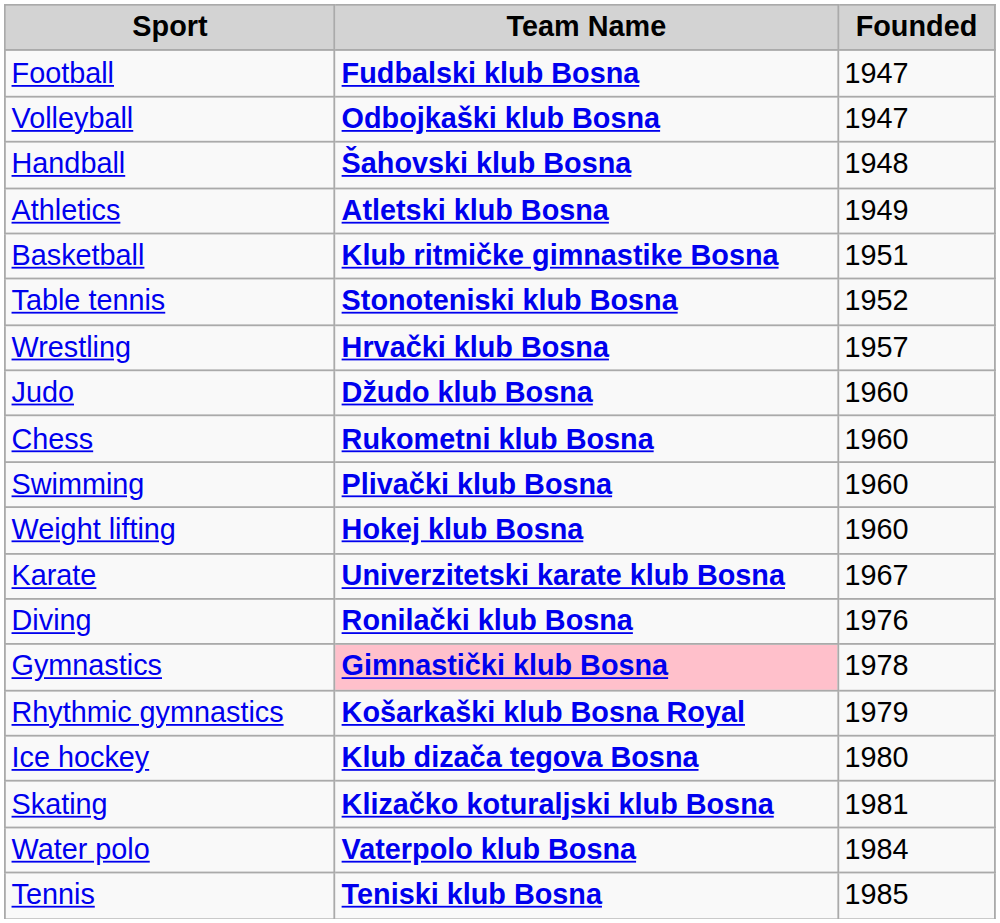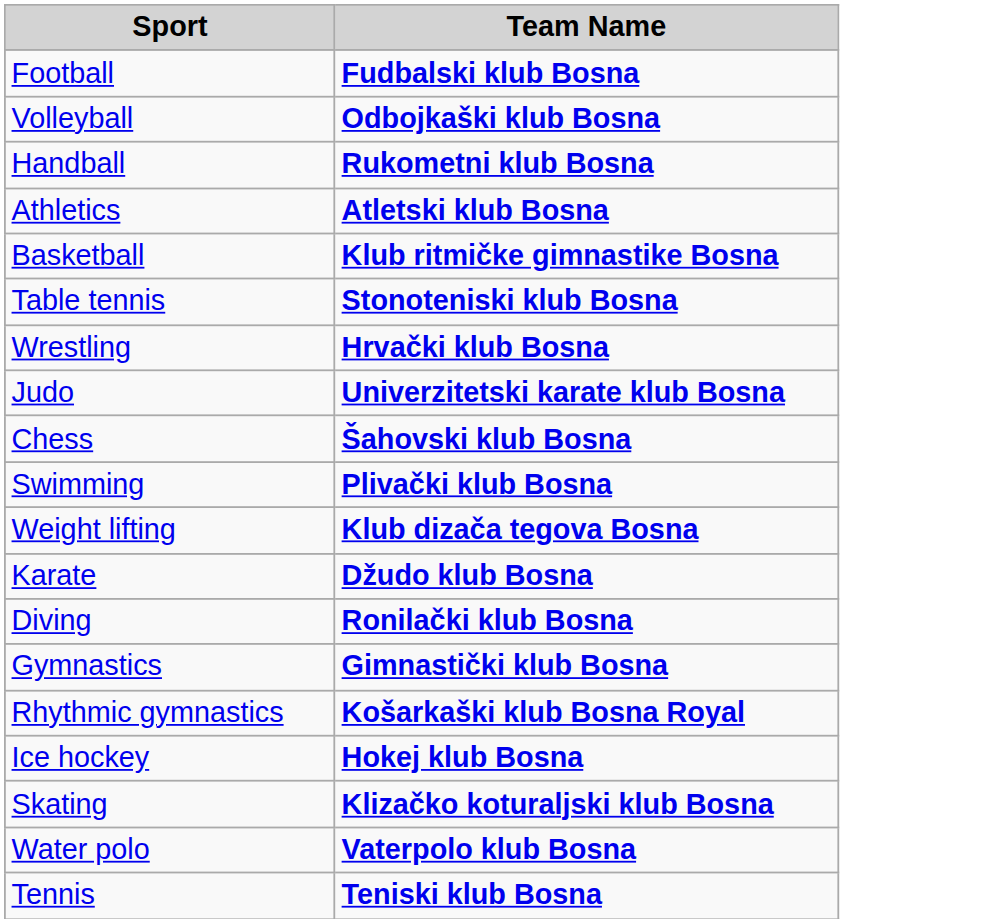 <table class="wikitable" style="text-align:left">
 <tr>
 <th style="background:lightgrey;width:11em">Sport</th>
 <th style="background:lightgrey;width:17em">Team Name</th>
-<th style="background:lightgrey;width:5em">Founded</th>
 </tr>
 <tr>
 <td><a href='#'>Football</a></td>
 <td><strong><a href='#'>Fudbalski klub Bosna</a></strong></td>
-<td>1947</td>
 </tr>
 <tr>
 <td><a href='#'>Volleyball</a></td>
 <td><strong><a href='#'>Odbojkaški klub Bosna</a></strong></td>
-<td>1947</td>
 </tr>
 <tr>
 <td><a href='#'>Handball</a></td>
-<td><strong><a href='#'>Šahovski klub Bosna</a></strong></td>
-<td>1948</td>
+<td><strong><a href='#'>Rukometni klub Bosna</a></strong></td>
 </tr>
 <tr>
 <td><a href='#'>Athletics</a></td>
 <td><strong><a href='#'>Atletski klub Bosna</a></strong></td>
-<td>1949</td>
 </tr>
 <tr>
 <td><a href='#'>Basketball</a></td>
 <td><strong><a href='#'>Klub ritmičke gimnastike Bosna</a></strong></td>
-<td>1951</td>
 </tr>
 <tr>
 <td><a href='#'>Table tennis</a></td>
 <td><strong><a href='#'>Stonoteniski klub Bosna</a></strong></td>
-<td>1952</td>
 </tr>
 <tr>
 <td><a href='#'>Wrestling</a></td>
 <td><strong><a href='#'>Hrvački klub Bosna</a></strong></td>
-<td>1957</td>
 </tr>
 <tr>
 <td><a href='#'>Judo</a></td>
-<td><strong><a href='#'>Džudo klub Bosna</a></strong></td>
-<td>1960</td>
+<td><strong><a href='#'>Univerzitetski karate klub Bosna</a></strong></td>
 </tr>
 <tr>
 <td><a href='#'>Chess</a></td>
-<td><strong><a href='#'>Rukometni klub Bosna</a></strong></td>
-<td>1960</td>
+<td><strong><a href='#'>Šahovski klub Bosna</a></strong></td>
 </tr>
 <tr>
 <td><a href='#'>Swimming</a></td>
 <td><strong><a href='#'>Plivački klub Bosna</a></strong></td>
-<td>1960</td>
 </tr>
 <tr>
 <td><a href='#'>Weight lifting</a></td>
-<td><strong><a href='#'>Hokej klub Bosna</a></strong></td>
-<td>1960</td>
+<td><strong><a href='#'>Klub dizača tegova Bosna</a></strong></td>
 </tr>
 <tr>
 <td><a href='#'>Karate</a></td>
-<td><strong><a href='#'>Univerzitetski karate klub Bosna</a></strong></td>
-<td>1967</td>
+<td><strong><a href='#'>Džudo klub Bosna</a></strong></td>
 </tr>
 <tr>
 <td><a href='#'>Diving</a></td>
 <td><strong><a href='#'>Ronilački klub Bosna</a></strong></td>
-<td>1976</td>
 </tr>
 <tr>
 <td><a href='#'>Gymnastics</a></td>
-<td style="background: pink;"><strong><a href='#'>Gimnastički klub Bosna</a></strong></td>
-<td>1978</td>
+<td><strong><a href='#'>Gimnastički klub Bosna</a></strong></td>
 </tr>
 <tr>
 <td><a href='#'>Rhythmic gymnastics</a></td>
 <td><strong><a href='#'>Košarkaški klub Bosna Royal</a></strong></td>
-<td>1979</td>
 </tr>
 <tr>
 <td><a href='#'>Ice hockey</a></td>
-<td><strong><a href='#'>Klub dizača tegova Bosna</a></strong></td>
-<td>1980</td>
+<td><strong><a href='#'>Hokej klub Bosna</a></strong></td>
 </tr>
 <tr>
 <td><a href='#'>Skating</a></td>
 <td><strong><a href='#'>Klizačko koturaljski klub Bosna</a></strong></td>
-<td>1981</td>
 </tr>
 <tr>
 <td><a href='#'>Water polo</a></td>
 <td><strong><a href='#'>Vaterpolo klub Bosna</a></strong></td>
-<td>1984</td>
 </tr>
 <tr>
 <td><a href='#'>Tennis</a></td>
 <td><strong><a href='#'>Teniski klub Bosna</a></strong></td>
-<td>1985</td>
 </tr>
 </table>
